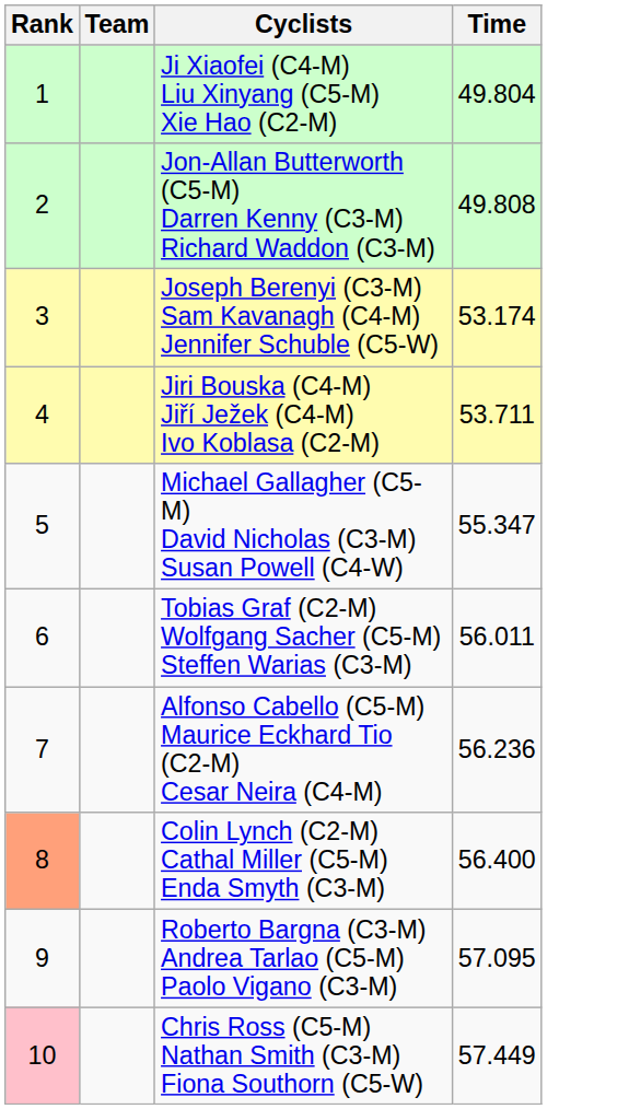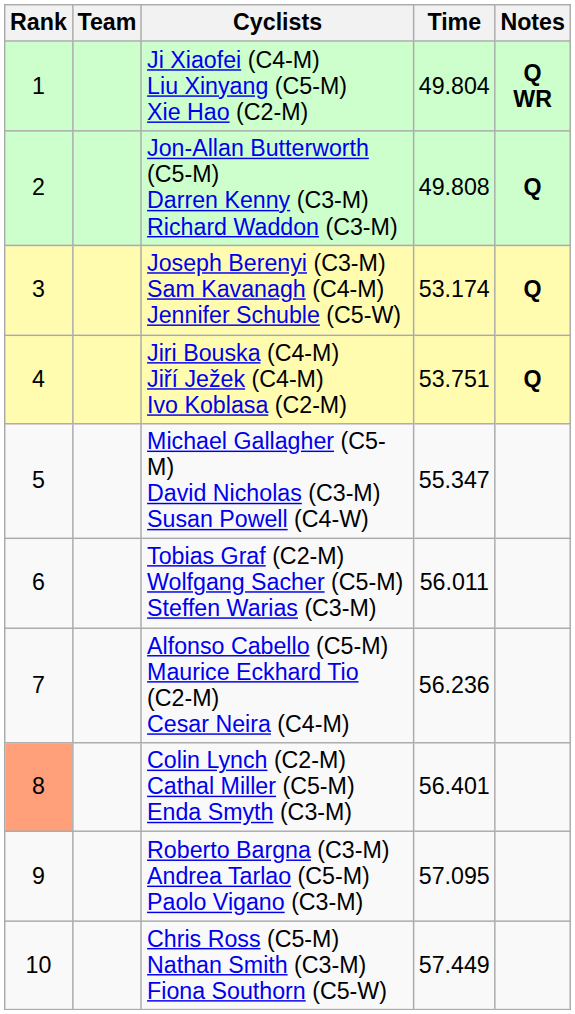 <table class="wikitable sortable">
 <tr>
 <th width=20>Rank</th>
 <th>Team</th>
 <th class="unsortable" width=180>Cyclists</th>
 <th>Time</th>
+<th class="unsortable">Notes</th>
 </tr>
 <tr bgcolor="ccffcc">
 <td align="center">1</td>
 <td></td>
 <td><a href='#'>Ji Xiaofei</a> (C4-M)<br><a href='#'>Liu Xinyang</a> (C5-M)<br><a href='#'>Xie Hao</a> (C2-M)</td>
 <td align="center">49.804</td>
+<td align="center"><strong>Q</strong><br><strong>WR</strong></td>
 </tr>
 <tr bgcolor="ccffcc">
 <td align="center">2</td>
 <td></td>
 <td><a href='#'>Jon-Allan Butterworth</a> (C5-M)<br><a href='#'>Darren Kenny</a> (C3-M)<br><a href='#'>Richard Waddon</a> (C3-M)</td>
 <td align="center">49.808</td>
+<td align="center"><strong>Q</strong></td>
 </tr>
 <tr bgcolor="fffcaf">
 <td align="center">3</td>
 <td></td>
 <td><a href='#'>Joseph Berenyi</a> (C3-M)<br><a href='#'>Sam Kavanagh</a> (C4-M)<br><a href='#'>Jennifer Schuble</a> (C5-W)</td>
 <td align="center">53.174</td>
+<td align="center"><strong>Q</strong></td>
 </tr>
 <tr bgcolor="fffcaf">
 <td align="center">4</td>
 <td></td>
 <td><a href='#'>Jiri Bouska</a> (C4-M)<br><a href='#'>Jiří Ježek</a> (C4-M)<br><a href='#'>Ivo Koblasa</a> (C2-M)</td>
-<td align="center">53.711</td>
+<td align="center">53.751</td>
+<td align="center"><strong>Q</strong></td>
 </tr>
 <tr>
 <td align="center">5</td>
 <td></td>
 <td><a href='#'>Michael Gallagher</a> (C5-M)<br><a href='#'>David Nicholas</a> (C3-M)<br><a href='#'>Susan Powell</a> (C4-W)</td>
 <td align="center">55.347</td>
+<td></td>
 </tr>
 <tr>
 <td align="center">6</td>
 <td></td>
 <td><a href='#'>Tobias Graf</a> (C2-M)<br><a href='#'>Wolfgang Sacher</a> (C5-M)<br><a href='#'>Steffen Warias</a> (C3-M)</td>
 <td align="center">56.011</td>
+<td></td>
 </tr>
 <tr>
 <td align="center">7</td>
 <td></td>
 <td><a href='#'>Alfonso Cabello</a> (C5-M)<br><a href='#'>Maurice Eckhard Tio</a> (C2-M)<br><a href='#'>Cesar Neira</a> (C4-M)</td>
 <td align="center">56.236</td>
+<td></td>
 </tr>
 <tr>
 <td align="center" style="background: lightsalmon;">8</td>
 <td></td>
 <td><a href='#'>Colin Lynch</a> (C2-M)<br><a href='#'>Cathal Miller</a> (C5-M)<br><a href='#'>Enda Smyth</a> (C3-M)</td>
-<td align="center">56.400</td>
+<td align="center">56.401</td>
+<td></td>
 </tr>
 <tr>
 <td align="center">9</td>
 <td></td>
 <td><a href='#'>Roberto Bargna</a> (C3-M)<br><a href='#'>Andrea Tarlao</a> (C5-M)<br><a href='#'>Paolo Vigano</a> (C3-M)</td>
 <td align="center">57.095</td>
+<td></td>
 </tr>
 <tr>
-<td align="center" style="background: pink;">10</td>
+<td align="center">10</td>
 <td></td>
 <td><a href='#'>Chris Ross</a> (C5-M)<br><a href='#'>Nathan Smith</a> (C3-M)<br><a href='#'>Fiona Southorn</a> (C5-W)</td>
 <td align="center">57.449</td>
+<td></td>
 </tr>
 </table>
